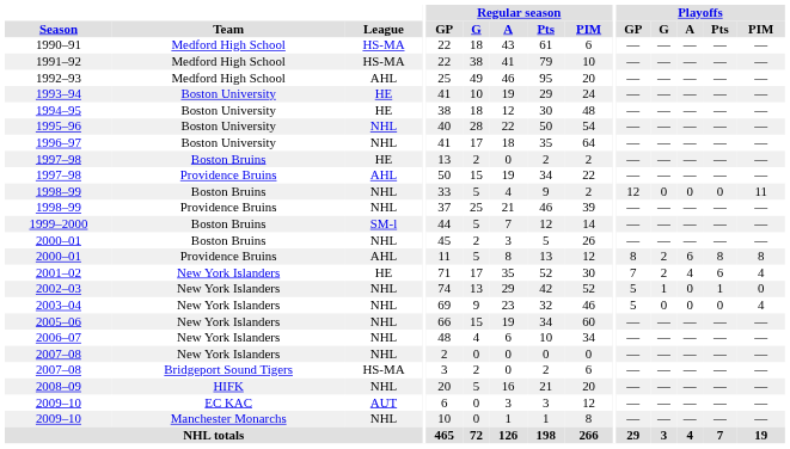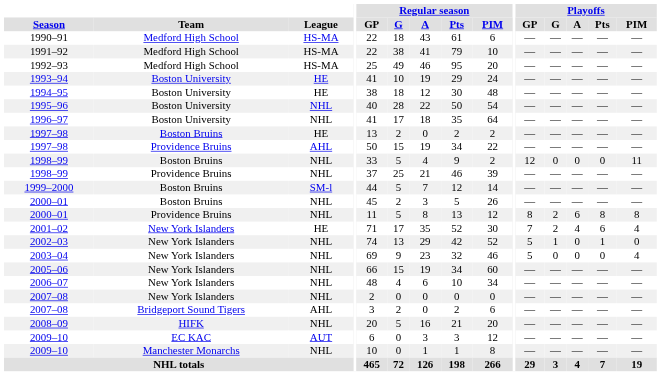 <table border="0" cellpadding="1" cellspacing="0" style="text-align:center; width:60em">
 <tr bgcolor="#e0e0e0">
 <th colspan="3"  bgcolor="#ffffff"></th>
 <th rowspan="100" bgcolor="#ffffff"></th>
 <th colspan="5"><a href='#'>Regular season</a></th>
 <th rowspan="100" bgcolor="#ffffff"></th>
 <th colspan="5"><a href='#'>Playoffs</a></th>
 </tr>
 <tr bgcolor="#e0e0e0">
 <th><a href='#'>Season</a></th>
 <th>Team</th>
 <th>League</th>
 <th>GP</th>
 <th><a href='#'>G</a></th>
 <th><a href='#'>A</a></th>
 <th><a href='#'>Pts</a></th>
 <th><a href='#'>PIM</a></th>
 <th>GP</th>
 <th>G</th>
 <th>A</th>
 <th>Pts</th>
 <th>PIM</th>
 </tr>
 <tr>
 <td>1990–91</td>
 <td><a href='#'>Medford High School</a></td>
 <td><a href='#'>HS-MA</a></td>
 <td>22</td>
 <td>18</td>
 <td>43</td>
 <td>61</td>
 <td>6</td>
 <td>—</td>
 <td>—</td>
 <td>—</td>
 <td>—</td>
 <td>—</td>
 </tr>
 <tr bgcolor="#f0f0f0">
 <td>1991–92</td>
 <td>Medford High School</td>
 <td>HS-MA</td>
 <td>22</td>
 <td>38</td>
 <td>41</td>
 <td>79</td>
 <td>10</td>
 <td>—</td>
 <td>—</td>
 <td>—</td>
 <td>—</td>
 <td>—</td>
 </tr>
 <tr>
 <td>1992–93</td>
 <td>Medford High School</td>
-<td>AHL</td>
+<td>HS-MA</td>
 <td>25</td>
 <td>49</td>
 <td>46</td>
 <td>95</td>
 <td>20</td>
 <td>—</td>
 <td>—</td>
 <td>—</td>
 <td>—</td>
 <td>—</td>
 </tr>
 <tr bgcolor="#f0f0f0">
 <td><a href='#'>1993–94</a></td>
 <td><a href='#'>Boston University</a></td>
 <td><a href='#'>HE</a></td>
 <td>41</td>
 <td>10</td>
 <td>19</td>
 <td>29</td>
 <td>24</td>
 <td>—</td>
 <td>—</td>
 <td>—</td>
 <td>—</td>
 <td>—</td>
 </tr>
 <tr>
 <td><a href='#'>1994–95</a></td>
 <td>Boston University</td>
 <td>HE</td>
 <td>38</td>
 <td>18</td>
 <td>12</td>
 <td>30</td>
 <td>48</td>
 <td>—</td>
 <td>—</td>
 <td>—</td>
 <td>—</td>
 <td>—</td>
 </tr>
 <tr bgcolor="#f0f0f0">
 <td><a href='#'>1995–96</a></td>
 <td>Boston University</td>
 <td><a href='#'>NHL</a></td>
 <td>40</td>
 <td>28</td>
 <td>22</td>
 <td>50</td>
 <td>54</td>
 <td>—</td>
 <td>—</td>
 <td>—</td>
 <td>—</td>
 <td>—</td>
 </tr>
 <tr>
 <td><a href='#'>1996–97</a></td>
 <td>Boston University</td>
 <td>NHL</td>
 <td>41</td>
 <td>17</td>
 <td>18</td>
 <td>35</td>
 <td>64</td>
 <td>—</td>
 <td>—</td>
 <td>—</td>
 <td>—</td>
 <td>—</td>
 </tr>
 <tr bgcolor="#f0f0f0">
 <td><a href='#'>1997–98</a></td>
 <td><a href='#'>Boston Bruins</a></td>
 <td>HE</td>
 <td>13</td>
 <td>2</td>
 <td>0</td>
 <td>2</td>
 <td>2</td>
 <td>—</td>
 <td>—</td>
 <td>—</td>
 <td>—</td>
 <td>—</td>
 </tr>
 <tr>
 <td><a href='#'>1997–98</a></td>
 <td><a href='#'>Providence Bruins</a></td>
 <td><a href='#'>AHL</a></td>
 <td>50</td>
 <td>15</td>
 <td>19</td>
 <td>34</td>
 <td>22</td>
 <td>—</td>
 <td>—</td>
 <td>—</td>
 <td>—</td>
 <td>—</td>
 </tr>
 <tr bgcolor="#f0f0f0">
 <td><a href='#'>1998–99</a></td>
 <td>Boston Bruins</td>
 <td>NHL</td>
 <td>33</td>
 <td>5</td>
 <td>4</td>
 <td>9</td>
 <td>2</td>
 <td>12</td>
 <td>0</td>
 <td>0</td>
 <td>0</td>
 <td>11</td>
 </tr>
 <tr>
 <td><a href='#'>1998–99</a></td>
 <td>Providence Bruins</td>
 <td>NHL</td>
 <td>37</td>
 <td>25</td>
 <td>21</td>
 <td>46</td>
 <td>39</td>
 <td>—</td>
 <td>—</td>
 <td>—</td>
 <td>—</td>
 <td>—</td>
 </tr>
 <tr bgcolor="#f0f0f0">
 <td><a href='#'>1999–2000</a></td>
 <td>Boston Bruins</td>
 <td><a href='#'>SM-l</a></td>
 <td>44</td>
 <td>5</td>
 <td>7</td>
 <td>12</td>
 <td>14</td>
 <td>—</td>
 <td>—</td>
 <td>—</td>
 <td>—</td>
 <td>—</td>
 </tr>
 <tr>
 <td><a href='#'>2000–01</a></td>
 <td>Boston Bruins</td>
 <td>NHL</td>
 <td>45</td>
 <td>2</td>
 <td>3</td>
 <td>5</td>
 <td>26</td>
 <td>—</td>
 <td>—</td>
 <td>—</td>
 <td>—</td>
 <td>—</td>
 </tr>
 <tr bgcolor="#f0f0f0">
 <td><a href='#'>2000–01</a></td>
 <td>Providence Bruins</td>
-<td>AHL</td>
+<td>NHL</td>
 <td>11</td>
 <td>5</td>
 <td>8</td>
 <td>13</td>
 <td>12</td>
 <td>8</td>
 <td>2</td>
 <td>6</td>
 <td>8</td>
 <td>8</td>
 </tr>
 <tr>
 <td><a href='#'>2001–02</a></td>
 <td><a href='#'>New York Islanders</a></td>
 <td>HE</td>
 <td>71</td>
 <td>17</td>
 <td>35</td>
 <td>52</td>
 <td>30</td>
 <td>7</td>
 <td>2</td>
 <td>4</td>
 <td>6</td>
 <td>4</td>
 </tr>
 <tr bgcolor="#f0f0f0">
 <td><a href='#'>2002–03</a></td>
 <td>New York Islanders</td>
 <td>NHL</td>
 <td>74</td>
 <td>13</td>
 <td>29</td>
 <td>42</td>
 <td>52</td>
 <td>5</td>
 <td>1</td>
 <td>0</td>
 <td>1</td>
 <td>0</td>
 </tr>
 <tr>
 <td><a href='#'>2003–04</a></td>
 <td>New York Islanders</td>
 <td>NHL</td>
 <td>69</td>
 <td>9</td>
 <td>23</td>
 <td>32</td>
 <td>46</td>
 <td>5</td>
 <td>0</td>
 <td>0</td>
 <td>0</td>
 <td>4</td>
 </tr>
 <tr bgcolor="#f0f0f0">
 <td><a href='#'>2005–06</a></td>
 <td>New York Islanders</td>
 <td>NHL</td>
 <td>66</td>
 <td>15</td>
 <td>19</td>
 <td>34</td>
 <td>60</td>
 <td>—</td>
 <td>—</td>
 <td>—</td>
 <td>—</td>
 <td>—</td>
 </tr>
 <tr>
 <td><a href='#'>2006–07</a></td>
 <td>New York Islanders</td>
 <td>NHL</td>
 <td>48</td>
 <td>4</td>
 <td>6</td>
 <td>10</td>
 <td>34</td>
 <td>—</td>
 <td>—</td>
 <td>—</td>
 <td>—</td>
 <td>—</td>
 </tr>
 <tr bgcolor="#f0f0f0">
 <td><a href='#'>2007–08</a></td>
 <td>New York Islanders</td>
 <td>NHL</td>
 <td>2</td>
 <td>0</td>
 <td>0</td>
 <td>0</td>
 <td>0</td>
 <td>—</td>
 <td>—</td>
 <td>—</td>
 <td>—</td>
 <td>—</td>
 </tr>
 <tr>
 <td><a href='#'>2007–08</a></td>
 <td><a href='#'>Bridgeport Sound Tigers</a></td>
-<td>HS-MA</td>
+<td>AHL</td>
 <td>3</td>
 <td>2</td>
 <td>0</td>
 <td>2</td>
 <td>6</td>
 <td>—</td>
 <td>—</td>
 <td>—</td>
 <td>—</td>
 <td>—</td>
 </tr>
 <tr bgcolor="#f0f0f0">
 <td><a href='#'>2008–09</a></td>
 <td><a href='#'>HIFK</a></td>
 <td>NHL</td>
 <td>20</td>
 <td>5</td>
 <td>16</td>
 <td>21</td>
 <td>20</td>
 <td>—</td>
 <td>—</td>
 <td>—</td>
 <td>—</td>
 <td>—</td>
 </tr>
 <tr>
 <td><a href='#'>2009–10</a></td>
 <td><a href='#'>EC KAC</a></td>
 <td><a href='#'>AUT</a></td>
 <td>6</td>
 <td>0</td>
 <td>3</td>
 <td>3</td>
 <td>12</td>
 <td>—</td>
 <td>—</td>
 <td>—</td>
 <td>—</td>
 <td>—</td>
 </tr>
 <tr bgcolor="#f0f0f0">
 <td><a href='#'>2009–10</a></td>
 <td><a href='#'>Manchester Monarchs</a></td>
 <td>NHL</td>
 <td>10</td>
 <td>0</td>
 <td>1</td>
 <td>1</td>
 <td>8</td>
 <td>—</td>
 <td>—</td>
 <td>—</td>
 <td>—</td>
 <td>—</td>
 </tr>
 <tr style="background:#e0e0e0;">
 <th colspan="3">NHL totals</th>
 <th>465</th>
 <th>72</th>
 <th>126</th>
 <th>198</th>
 <th>266</th>
 <th>29</th>
 <th>3</th>
 <th>4</th>
 <th>7</th>
 <th>19</th>
 </tr>
 </table>
